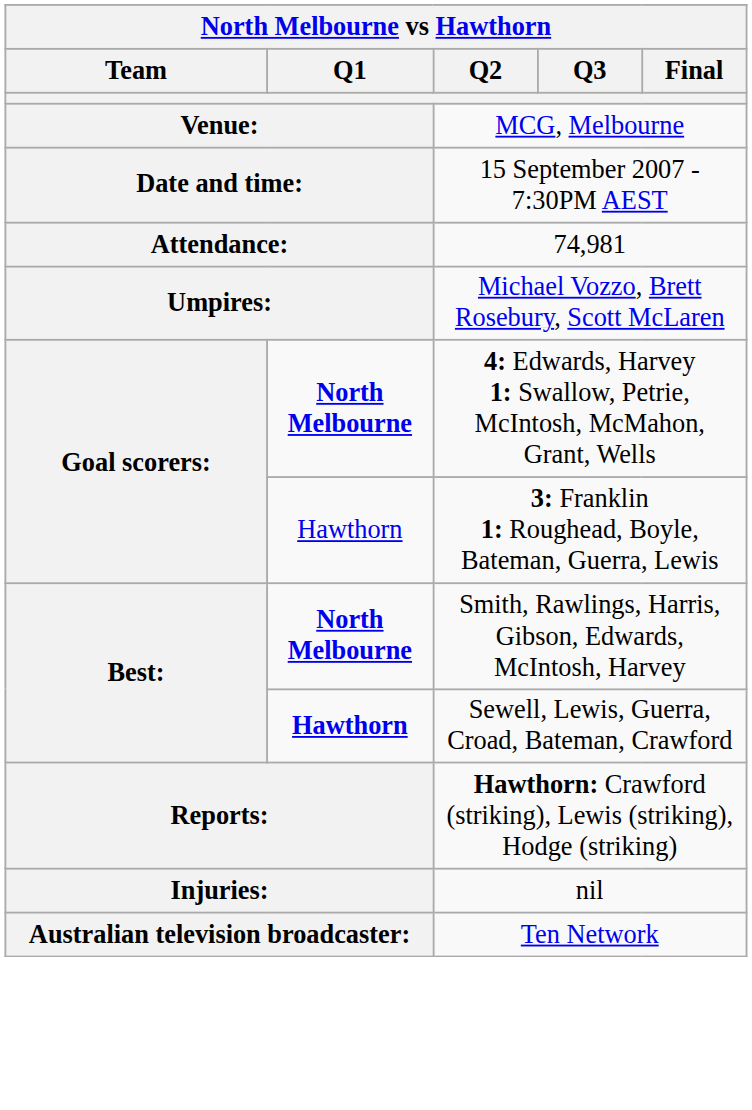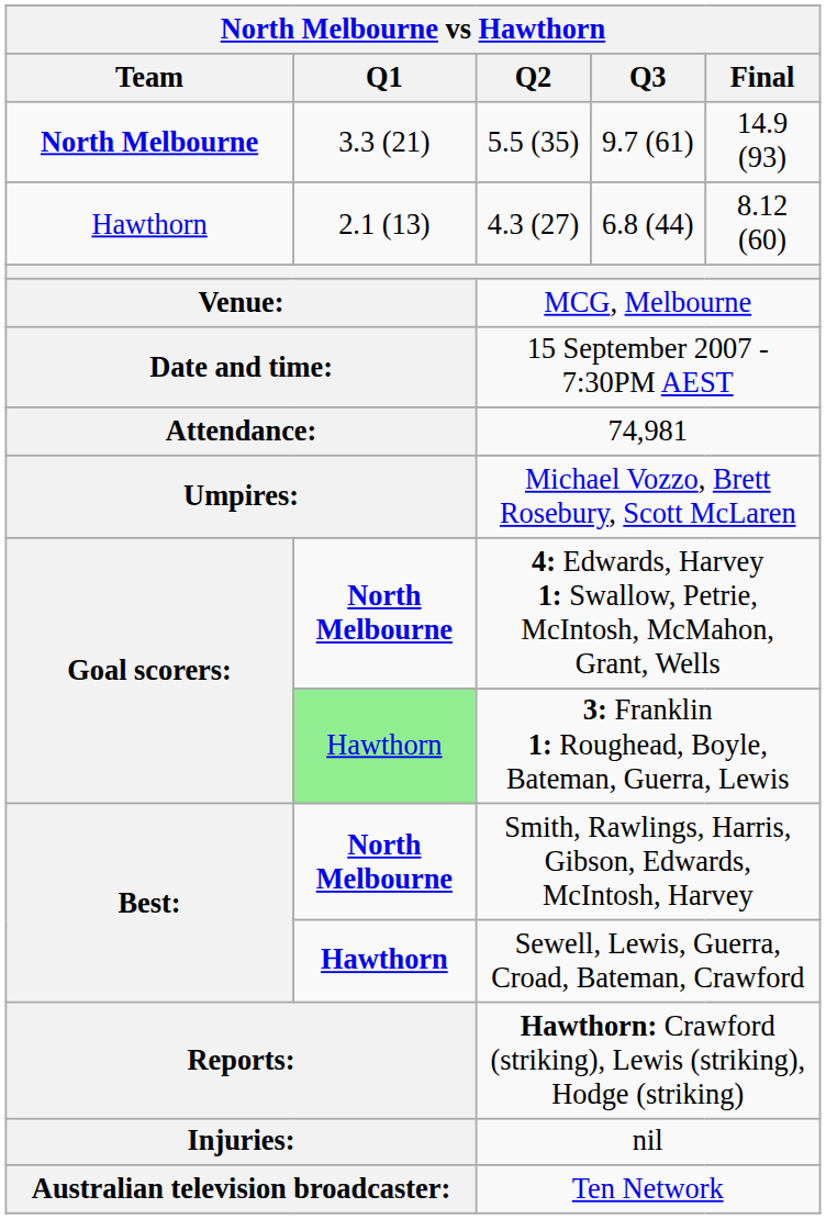 <table class="wikitable" style="margin:1em auto; font-size:90%; text-align:center; width:65%;">
 <tr>
 <th colspan="5"><strong><a href='#'>North Melbourne</a></strong> vs <a href='#'>Hawthorn</a></th>
 </tr>
 <tr>
 <th width=25%>Team</th>
 <th width=10%>Q1</th>
 <th width=10%>Q2</th>
 <th width=10%>Q3</th>
 <th width=10%>Final</th>
+</tr>
+<tr>
+<td><strong><a href='#'>North Melbourne</a></strong></td>
+<td>3.3 (21)</td>
+<td>5.5 (35)</td>
+<td>9.7 (61)</td>
+<td>14.9 (93)</td>
+</tr>
+<tr>
+<td><a href='#'>Hawthorn</a></td>
+<td>2.1 (13)</td>
+<td>4.3 (27)</td>
+<td>6.8 (44)</td>
+<td>8.12 (60)</td>
 </tr>
 <tr>
 <th colspan="5"></th>
 </tr>
 <tr>
 <th colspan="2">Venue:</th>
 <td colspan="3"><a href='#'>MCG</a>, <a href='#'>Melbourne</a></td>
 </tr>
 <tr>
 <th colspan="2">Date and time:</th>
 <td colspan="3">15 September 2007 - 7:30PM <a href='#'>AEST</a></td>
 </tr>
 <tr>
 <th colspan="2">Attendance:</th>
 <td colspan="3">74,981</td>
 </tr>
 <tr>
 <th colspan="2">Umpires:</th>
 <td colspan="3"><a href='#'>Michael Vozzo</a>, <a href='#'>Brett Rosebury</a>, <a href='#'>Scott McLaren</a></td>
 </tr>
 <tr>
 <th rowspan="2">Goal scorers:</th>
 <td><strong><a href='#'>North Melbourne</a></strong></td>
 <td colspan="3"><strong>4:</strong> Edwards, Harvey<br><strong>1:</strong> Swallow, Petrie, McIntosh, McMahon, Grant, Wells</td>
 </tr>
 <tr>
-<td><a href='#'>Hawthorn</a></td>
+<td style="background: lightgreen;"><a href='#'>Hawthorn</a></td>
 <td colspan="3"><strong>3:</strong> Franklin<br><strong>1:</strong> Roughead, Boyle, Bateman, Guerra, Lewis</td>
 </tr>
 <tr>
 <th rowspan="2">Best:</th>
 <td><strong><a href='#'>North Melbourne</a></strong></td>
 <td colspan="3">Smith, Rawlings, Harris, Gibson, Edwards, McIntosh, Harvey</td>
 </tr>
 <tr>
 <td><strong><a href='#'>Hawthorn</a></strong></td>
 <td colspan="3">Sewell, Lewis, Guerra, Croad, Bateman, Crawford</td>
 </tr>
 <tr>
 <th colspan="2">Reports:</th>
 <td colspan="3"><strong>Hawthorn:</strong> Crawford (striking), Lewis (striking), Hodge (striking)</td>
 </tr>
 <tr>
 <th colspan="2">Injuries:</th>
 <td colspan="3">nil</td>
 </tr>
 <tr>
 <th colspan="2">Australian television broadcaster:</th>
 <td colspan="3"><a href='#'>Ten Network</a></td>
 </tr>
 </table>
